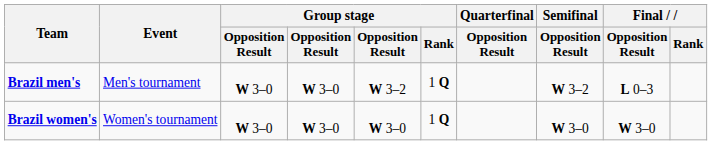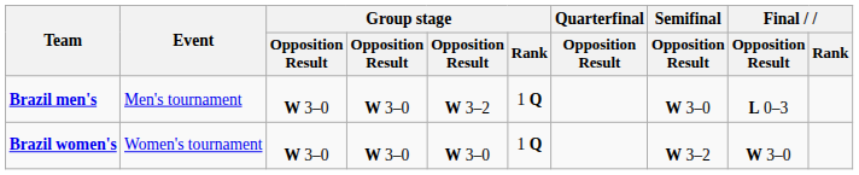 <table class=wikitable style=font-size:90%;text-align:center>
 <tr>
 <th rowspan=2>Team</th>
 <th rowspan=2>Event</th>
 <th colspan=4>Group stage</th>
 <th>Quarterfinal</th>
 <th>Semifinal</th>
 <th colspan=2>Final /  / </th>
 </tr>
 <tr style=font-size:95%>
 <th>Opposition<br>Result</th>
 <th>Opposition<br>Result</th>
 <th>Opposition<br>Result</th>
 <th>Rank</th>
 <th>Opposition<br>Result</th>
 <th>Opposition<br>Result</th>
 <th>Opposition<br>Result</th>
 <th>Rank</th>
 </tr>
 <tr>
 <td align=left><strong><a href='#'>Brazil men's</a></strong></td>
 <td align=left><a href='#'>Men's tournament</a></td>
 <td><br><strong>W</strong> 3–0</td>
 <td><br><strong>W</strong> 3–0</td>
 <td><br><strong>W</strong> 3–2</td>
 <td>1 <strong>Q</strong></td>
 <td></td>
-<td><br><strong>W</strong> 3–2</td>
+<td><br><strong>W</strong> 3–0</td>
 <td><br><strong>L</strong> 0–3</td>
 <td></td>
 </tr>
 <tr>
 <td align=left><strong><a href='#'>Brazil women's</a></strong></td>
 <td align=left><a href='#'>Women's tournament</a></td>
 <td><br><strong>W</strong> 3–0</td>
 <td><br><strong>W</strong> 3–0</td>
 <td><br><strong>W</strong> 3–0</td>
 <td>1 <strong>Q</strong></td>
 <td></td>
-<td><br><strong>W</strong> 3–0</td>
+<td><br><strong>W</strong> 3–2</td>
 <td><br><strong>W</strong> 3–0</td>
 <td></td>
 </tr>
 </table>
